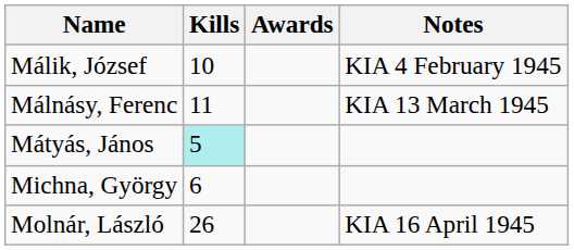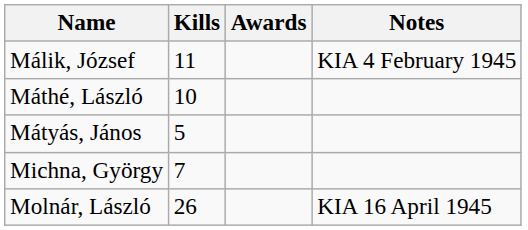 <table class=wikitable>
 <tr>
 <th>Name</th>
 <th>Kills</th>
 <th>Awards</th>
 <th>Notes</th>
 </tr>
 <tr>
 <td>Málik, József</td>
-<td>10</td>
+<td>11</td>
 <td></td>
 <td>KIA 4 February 1945</td>
 </tr>
 <tr>
-<td>Málnásy, Ferenc</td>
-<td>11</td>
+<td>Máthé, László</td>
+<td>10</td>
 <td></td>
-<td>KIA 13 March 1945</td>
+<td></td>
 </tr>
 <tr>
 <td>Mátyás, János</td>
-<td style="background: paleturquoise;">5</td>
+<td>5</td>
 <td></td>
 <td></td>
 </tr>
 <tr>
 <td>Michna, György</td>
-<td>6</td>
+<td>7</td>
 <td></td>
 <td></td>
 </tr>
 <tr>
 <td>Molnár, László</td>
 <td>26</td>
 <td></td>
 <td>KIA 16 April 1945</td>
 </tr>
 </table>
